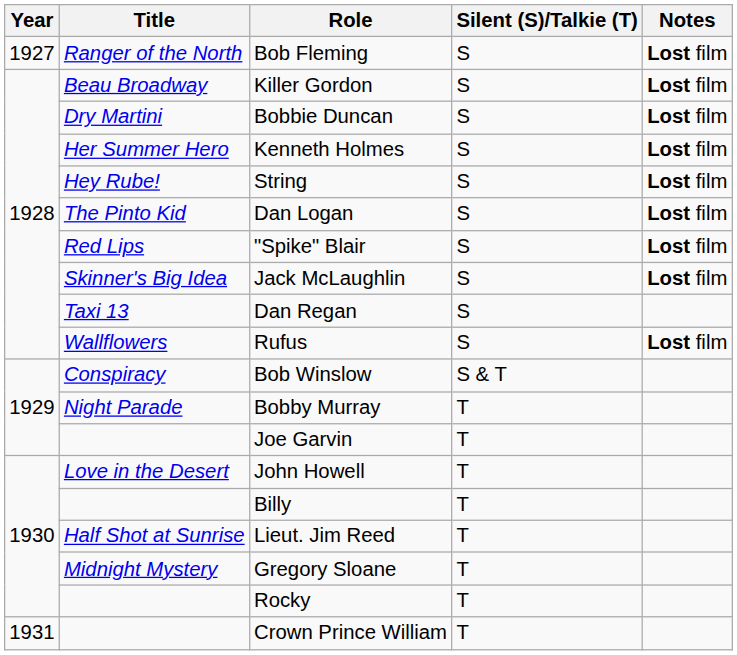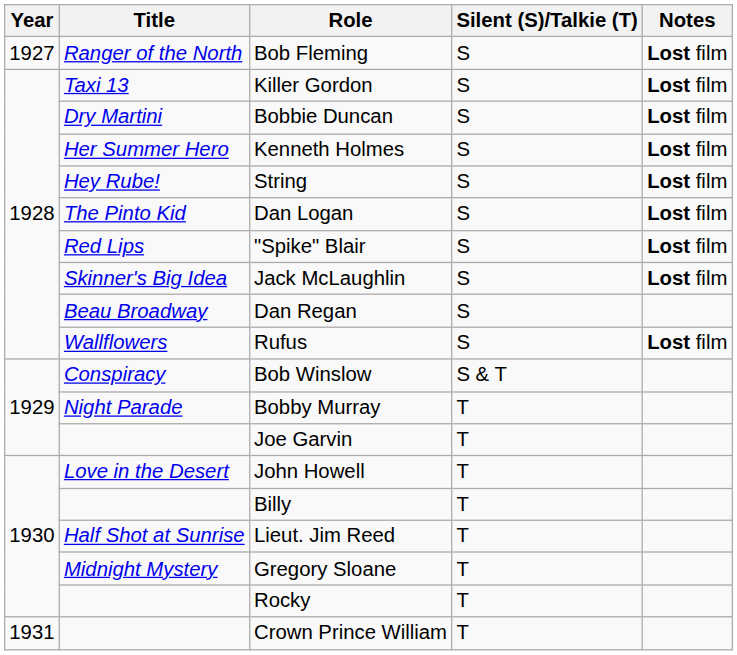 <table class="wikitable sortable">
 <tr>
 <th>Year</th>
 <th>Title</th>
 <th>Role</th>
 <th>Silent (S)/Talkie (T)</th>
 <th>Notes</th>
 </tr>
 <tr>
 <td>1927</td>
 <td><em><a href='#'>Ranger of the North</a></em></td>
 <td>Bob Fleming</td>
 <td>S</td>
 <td><strong>Lost</strong> film</td>
 </tr>
 <tr>
 <td rowspan=9>1928</td>
-<td><em><a href='#'>Beau Broadway</a></em></td>
+<td><em><a href='#'>Taxi 13</a></em></td>
 <td>Killer Gordon</td>
 <td>S</td>
 <td><strong>Lost</strong> film</td>
 </tr>
 <tr>
 <td><em><a href='#'>Dry Martini</a></em></td>
 <td>Bobbie Duncan</td>
 <td>S</td>
 <td><strong>Lost</strong> film</td>
 </tr>
 <tr>
 <td><em><a href='#'>Her Summer Hero</a></em></td>
 <td>Kenneth Holmes</td>
 <td>S</td>
 <td><strong>Lost</strong> film</td>
 </tr>
 <tr>
 <td><em><a href='#'>Hey Rube!</a></em></td>
 <td>String</td>
 <td>S</td>
 <td><strong>Lost</strong> film</td>
 </tr>
 <tr>
 <td><em><a href='#'>The Pinto Kid</a></em></td>
 <td>Dan Logan</td>
 <td>S</td>
 <td><strong>Lost</strong> film</td>
 </tr>
 <tr>
 <td><em><a href='#'>Red Lips</a></em></td>
 <td>"Spike" Blair</td>
 <td>S</td>
 <td><strong>Lost</strong> film</td>
 </tr>
 <tr>
 <td><em><a href='#'>Skinner's Big Idea</a></em></td>
 <td>Jack McLaughlin</td>
 <td>S</td>
 <td><strong>Lost</strong> film</td>
 </tr>
 <tr>
-<td><em><a href='#'>Taxi 13</a></em></td>
+<td><em><a href='#'>Beau Broadway</a></em></td>
 <td>Dan Regan</td>
 <td>S</td>
 <td></td>
 </tr>
 <tr>
 <td><em><a href='#'>Wallflowers</a></em></td>
 <td>Rufus</td>
 <td>S</td>
 <td><strong>Lost</strong> film</td>
 </tr>
 <tr>
 <td rowspan=3>1929</td>
 <td><em><a href='#'>Conspiracy</a></em></td>
 <td>Bob Winslow</td>
 <td>S & T</td>
 <td></td>
 </tr>
 <tr>
 <td><em><a href='#'>Night Parade</a></em></td>
 <td>Bobby Murray</td>
 <td>T</td>
 <td></td>
 </tr>
 <tr>
 <td><em></em></td>
 <td>Joe Garvin</td>
 <td>T</td>
 <td></td>
 </tr>
 <tr>
 <td rowspan=5>1930</td>
 <td><em><a href='#'>Love in the Desert</a></em></td>
 <td>John Howell</td>
 <td>T</td>
 <td></td>
 </tr>
 <tr>
 <td><em></em></td>
 <td>Billy</td>
 <td>T</td>
 <td></td>
 </tr>
 <tr>
 <td><em><a href='#'>Half Shot at Sunrise</a></em></td>
 <td>Lieut. Jim Reed</td>
 <td>T</td>
 <td></td>
 </tr>
 <tr>
 <td><em><a href='#'>Midnight Mystery</a></em></td>
 <td>Gregory Sloane</td>
 <td>T</td>
 <td></td>
 </tr>
 <tr>
 <td><em></em></td>
 <td>Rocky</td>
 <td>T</td>
 <td></td>
 </tr>
 <tr>
 <td>1931</td>
 <td><em></em></td>
 <td>Crown Prince William</td>
 <td>T</td>
 <td></td>
 </tr>
 </table>
